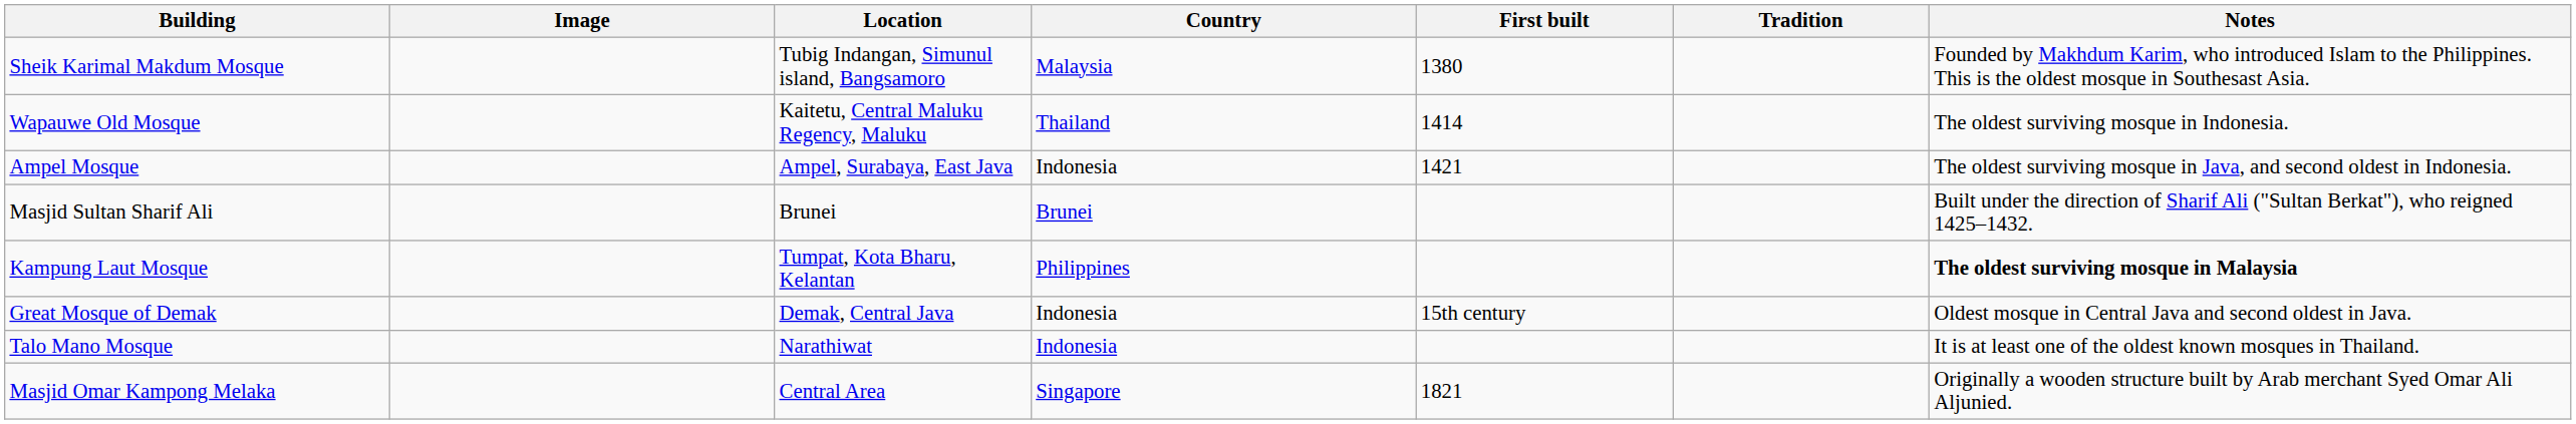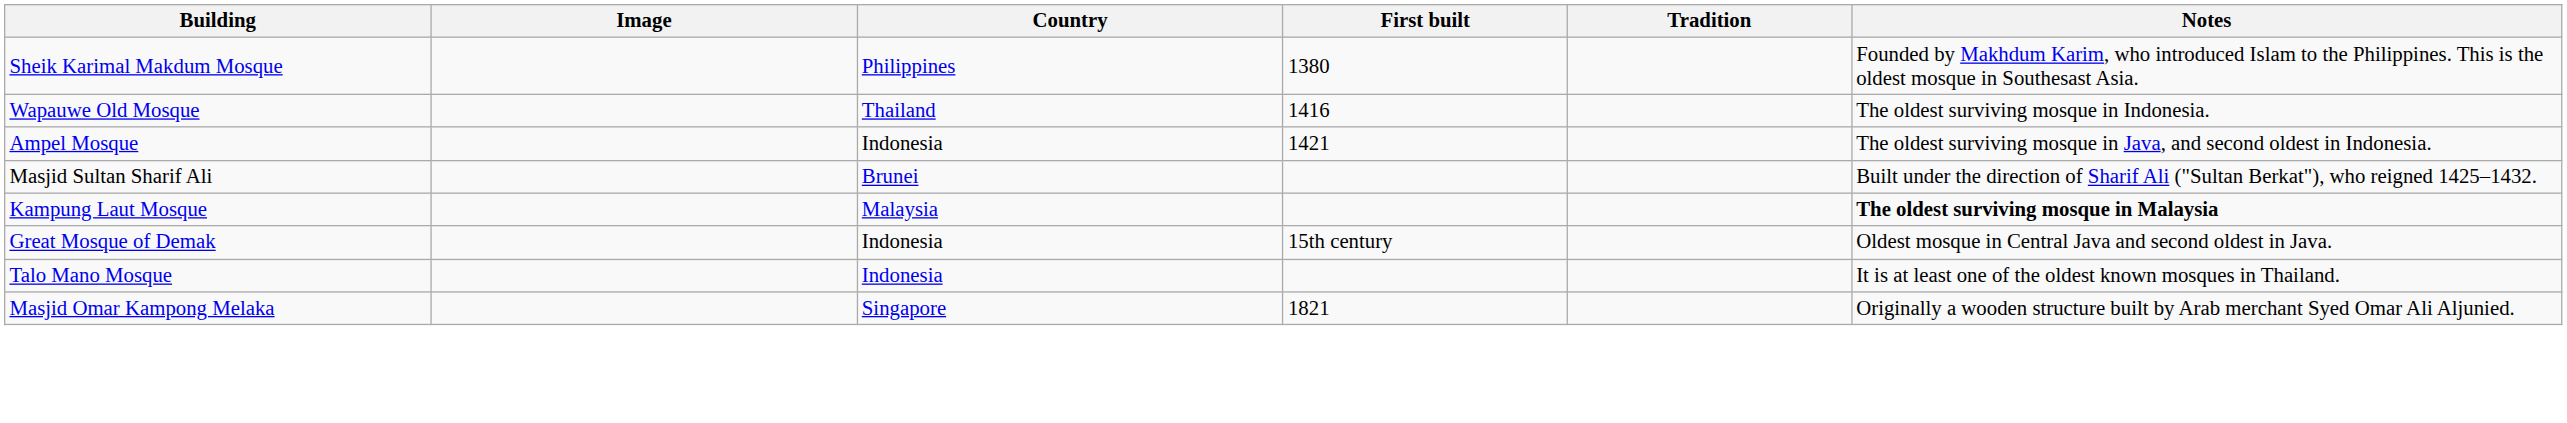 <table class="wikitable sortable">
 <tr>
 <th style="width:15%">Building</th>
 <th class="unsortable"; style="width:15%">Image</th>
-<th style="width:10%">Location</th>
 <th style="width:15%">Country</th>
 <th style="width:10%">First built</th>
 <th style="width:10%">Tradition</th>
 <th class="unsortable"; style="width:25%">Notes</th>
 </tr>
 <tr>
 <td><a href='#'>Sheik Karimal Makdum Mosque</a></td>
 <td></td>
-<td>Tubig Indangan, <a href='#'>Simunul</a> island, <a href='#'>Bangsamoro</a></td>
-<td><a href='#'>Malaysia</a></td>
+<td><a href='#'>Philippines</a></td>
 <td>1380</td>
 <td></td>
 <td>Founded by <a href='#'>Makhdum Karim</a>, who introduced Islam to the Philippines. This is the oldest mosque in Southesast Asia.</td>
 </tr>
 <tr>
 <td><a href='#'>Wapauwe Old Mosque</a></td>
 <td></td>
-<td>Kaitetu, <a href='#'>Central Maluku Regency</a>, <a href='#'>Maluku</a></td>
 <td><a href='#'>Thailand</a></td>
-<td>1414</td>
+<td>1416</td>
 <td></td>
 <td>The oldest surviving mosque in Indonesia.</td>
 </tr>
 <tr>
 <td><a href='#'>Ampel Mosque</a></td>
 <td></td>
-<td><a href='#'>Ampel</a>, <a href='#'>Surabaya</a>, <a href='#'>East Java</a></td>
 <td>Indonesia</td>
 <td>1421</td>
 <td></td>
 <td>The oldest surviving mosque in <a href='#'>Java</a>, and second oldest in Indonesia.</td>
 </tr>
 <tr>
 <td>Masjid Sultan Sharif Ali</td>
 <td></td>
-<td>Brunei</td>
 <td><a href='#'>Brunei</a></td>
 <td></td>
 <td></td>
 <td>Built under the direction of <a href='#'>Sharif Ali</a> ("Sultan Berkat"), who reigned 1425–1432.</td>
 </tr>
 <tr>
 <td><a href='#'>Kampung Laut Mosque</a></td>
 <td></td>
-<td><a href='#'>Tumpat</a>, <a href='#'>Kota Bharu</a>, <a href='#'>Kelantan</a></td>
-<td><a href='#'>Philippines</a></td>
+<td><a href='#'>Malaysia</a></td>
 <td></td>
 <td></td>
 <td><strong>The oldest surviving mosque in Malaysia</strong></td>
 </tr>
 <tr>
 <td><a href='#'>Great Mosque of Demak</a></td>
 <td></td>
-<td><a href='#'>Demak</a>, <a href='#'>Central Java</a></td>
 <td>Indonesia</td>
 <td>15th century</td>
 <td></td>
 <td>Oldest mosque in Central Java and second oldest in Java.</td>
 </tr>
 <tr>
 <td><a href='#'>Talo Mano Mosque</a></td>
 <td></td>
-<td><a href='#'>Narathiwat</a></td>
 <td><a href='#'>Indonesia</a></td>
 <td></td>
 <td></td>
 <td>It is at least one of the oldest known mosques in Thailand.</td>
 </tr>
 <tr>
 <td><a href='#'>Masjid Omar Kampong Melaka</a></td>
 <td></td>
-<td><a href='#'>Central Area</a></td>
 <td><a href='#'>Singapore</a></td>
 <td>1821</td>
 <td></td>
 <td>Originally a wooden structure built by Arab merchant Syed Omar Ali Aljunied.</td>
 </tr>
 </table>
